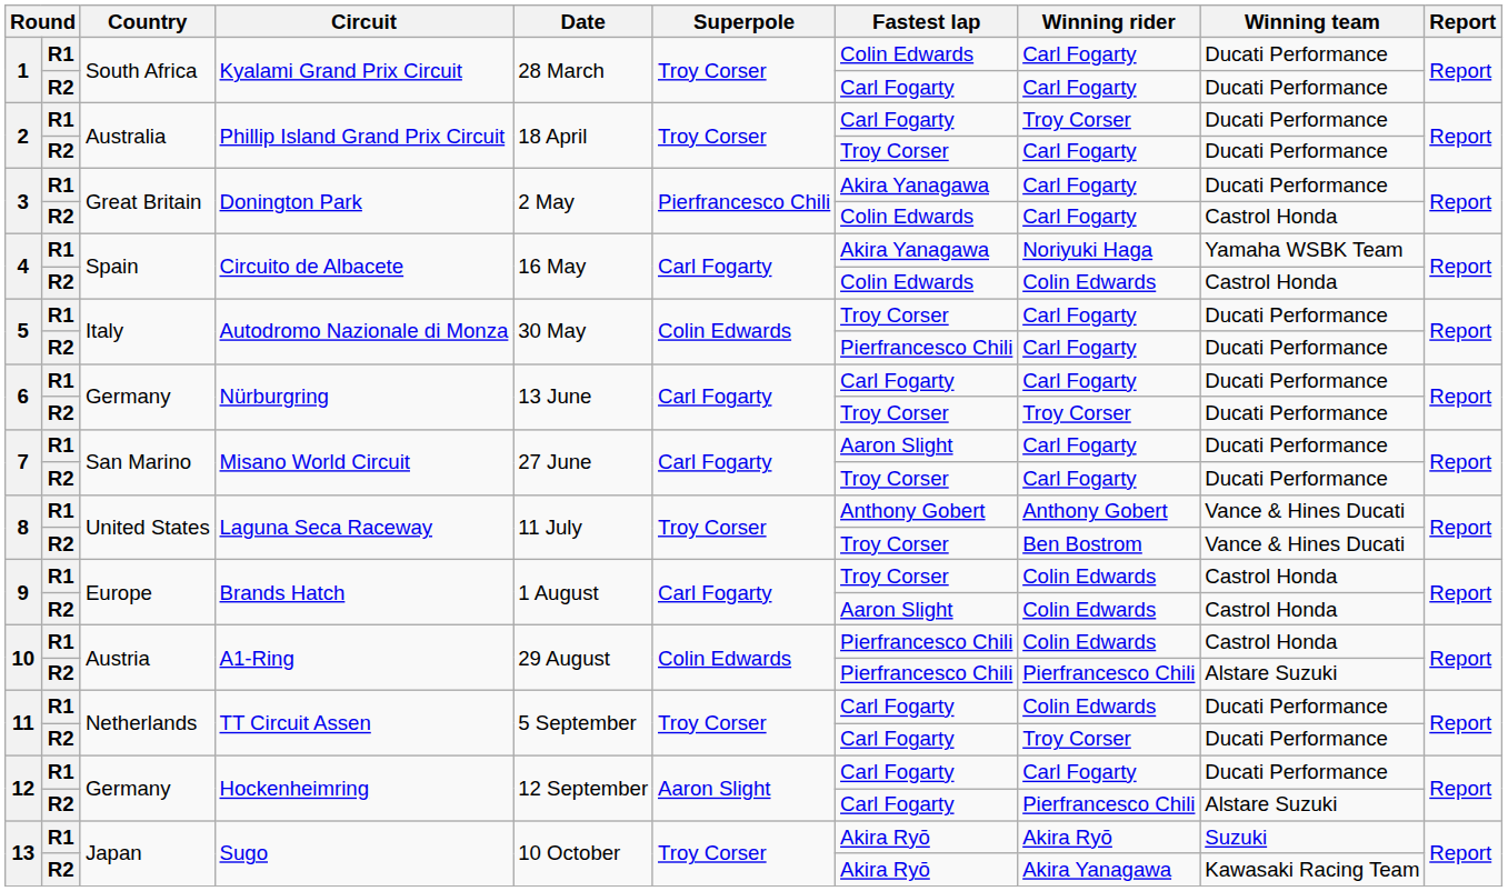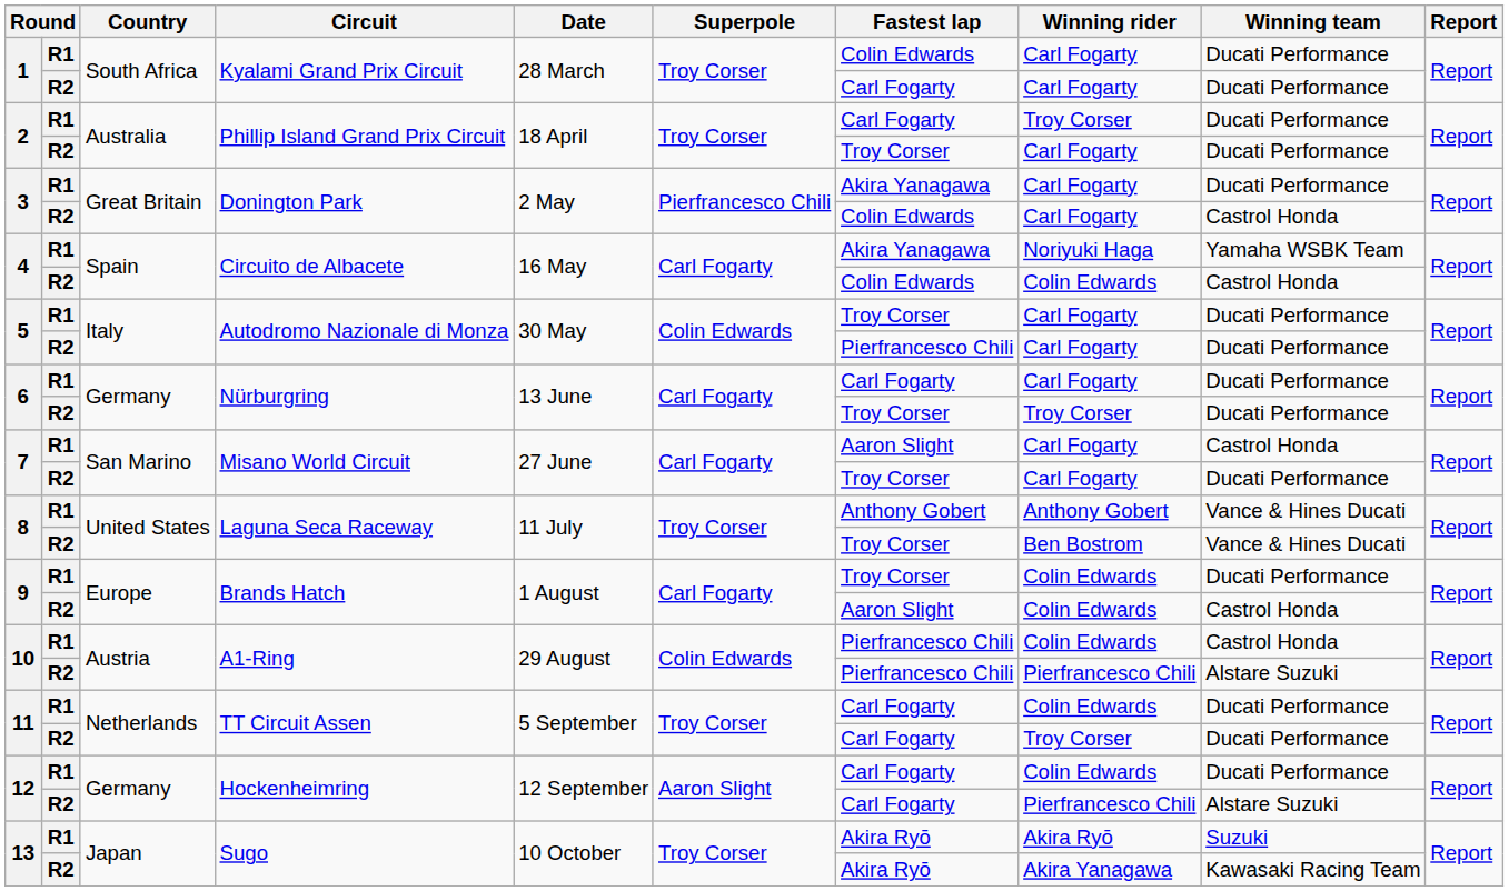 <table class="wikitable" style="font-size: 85%">
 <tr>
 <th colspan=2>Round</th>
 <th>Country</th>
 <th>Circuit</th>
 <th>Date</th>
 <th>Superpole</th>
 <th>Fastest lap</th>
 <th>Winning rider</th>
 <th>Winning team</th>
 <th>Report</th>
 </tr>
 <tr>
 <th rowspan=2>1</th>
 <th>R1</th>
 <td rowspan=2> South Africa</td>
 <td rowspan=2><a href='#'>Kyalami Grand Prix Circuit</a></td>
 <td rowspan=2>28 March</td>
 <td rowspan=2> <a href='#'>Troy Corser</a></td>
 <td> <a href='#'>Colin Edwards</a></td>
 <td> <a href='#'>Carl Fogarty</a></td>
 <td>Ducati Performance</td>
 <td rowspan=2><a href='#'>Report</a></td>
 </tr>
 <tr>
 <th>R2</th>
 <td> <a href='#'>Carl Fogarty</a></td>
 <td> <a href='#'>Carl Fogarty</a></td>
 <td>Ducati Performance</td>
 </tr>
 <tr>
 <th rowspan=2>2</th>
 <th>R1</th>
 <td rowspan=2> Australia</td>
 <td rowspan=2><a href='#'>Phillip Island Grand Prix Circuit</a></td>
 <td rowspan=2>18 April</td>
 <td rowspan=2> <a href='#'>Troy Corser</a></td>
 <td> <a href='#'>Carl Fogarty</a></td>
 <td> <a href='#'>Troy Corser</a></td>
 <td>Ducati Performance</td>
 <td rowspan=2><a href='#'>Report</a></td>
 </tr>
 <tr>
 <th>R2</th>
 <td> <a href='#'>Troy Corser</a></td>
 <td> <a href='#'>Carl Fogarty</a></td>
 <td>Ducati Performance</td>
 </tr>
 <tr>
 <th rowspan=2>3</th>
 <th>R1</th>
 <td rowspan=2> Great Britain</td>
 <td rowspan=2><a href='#'>Donington Park</a></td>
 <td rowspan=2>2 May</td>
 <td rowspan=2> <a href='#'>Pierfrancesco Chili</a></td>
 <td> <a href='#'>Akira Yanagawa</a></td>
 <td> <a href='#'>Carl Fogarty</a></td>
 <td>Ducati Performance</td>
 <td rowspan=2><a href='#'>Report</a></td>
 </tr>
 <tr>
 <th>R2</th>
 <td> <a href='#'>Colin Edwards</a></td>
 <td> <a href='#'>Carl Fogarty</a></td>
 <td>Castrol Honda</td>
 </tr>
 <tr>
 <th rowspan=2>4</th>
 <th>R1</th>
 <td rowspan=2> Spain</td>
 <td rowspan=2><a href='#'>Circuito de Albacete</a></td>
 <td rowspan=2>16 May</td>
 <td rowspan=2> <a href='#'>Carl Fogarty</a></td>
 <td> <a href='#'>Akira Yanagawa</a></td>
 <td> <a href='#'>Noriyuki Haga</a></td>
 <td>Yamaha WSBK Team</td>
 <td rowspan=2><a href='#'>Report</a></td>
 </tr>
 <tr>
 <th>R2</th>
 <td> <a href='#'>Colin Edwards</a></td>
 <td> <a href='#'>Colin Edwards</a></td>
 <td>Castrol Honda</td>
 </tr>
 <tr>
 <th rowspan=2>5</th>
 <th>R1</th>
 <td rowspan=2> Italy</td>
 <td rowspan=2><a href='#'>Autodromo Nazionale di Monza</a></td>
 <td rowspan=2>30 May</td>
 <td rowspan=2> <a href='#'>Colin Edwards</a></td>
 <td> <a href='#'>Troy Corser</a></td>
 <td> <a href='#'>Carl Fogarty</a></td>
 <td>Ducati Performance</td>
 <td rowspan=2><a href='#'>Report</a></td>
 </tr>
 <tr>
 <th>R2</th>
 <td> <a href='#'>Pierfrancesco Chili</a></td>
 <td> <a href='#'>Carl Fogarty</a></td>
 <td>Ducati Performance</td>
 </tr>
 <tr>
 <th rowspan=2>6</th>
 <th>R1</th>
 <td rowspan=2> Germany</td>
 <td rowspan=2><a href='#'>Nürburgring</a></td>
 <td rowspan=2>13 June</td>
 <td rowspan=2> <a href='#'>Carl Fogarty</a></td>
 <td> <a href='#'>Carl Fogarty</a></td>
 <td> <a href='#'>Carl Fogarty</a></td>
 <td>Ducati Performance</td>
 <td rowspan=2><a href='#'>Report</a></td>
 </tr>
 <tr>
 <th>R2</th>
 <td> <a href='#'>Troy Corser</a></td>
 <td> <a href='#'>Troy Corser</a></td>
 <td>Ducati Performance</td>
 </tr>
 <tr>
 <th rowspan=2>7</th>
 <th>R1</th>
 <td rowspan=2> San Marino</td>
 <td rowspan=2><a href='#'>Misano World Circuit</a></td>
 <td rowspan=2>27 June</td>
 <td rowspan=2> <a href='#'>Carl Fogarty</a></td>
 <td> <a href='#'>Aaron Slight</a></td>
 <td> <a href='#'>Carl Fogarty</a></td>
-<td>Ducati Performance</td>
+<td>Castrol Honda</td>
 <td rowspan=2><a href='#'>Report</a></td>
 </tr>
 <tr>
 <th>R2</th>
 <td> <a href='#'>Troy Corser</a></td>
 <td> <a href='#'>Carl Fogarty</a></td>
 <td>Ducati Performance</td>
 </tr>
 <tr>
 <th rowspan=2>8</th>
 <th>R1</th>
 <td rowspan=2> United States</td>
 <td rowspan=2><a href='#'>Laguna Seca Raceway</a></td>
 <td rowspan=2>11 July</td>
 <td rowspan=2> <a href='#'>Troy Corser</a></td>
 <td> <a href='#'>Anthony Gobert</a></td>
 <td> <a href='#'>Anthony Gobert</a></td>
 <td>Vance & Hines Ducati</td>
 <td rowspan=2><a href='#'>Report</a></td>
 </tr>
 <tr>
 <th>R2</th>
 <td> <a href='#'>Troy Corser</a></td>
 <td> <a href='#'>Ben Bostrom</a></td>
 <td>Vance & Hines Ducati</td>
 </tr>
 <tr>
 <th rowspan=2>9</th>
 <th>R1</th>
 <td rowspan=2> Europe</td>
 <td rowspan=2><a href='#'>Brands Hatch</a></td>
 <td rowspan=2>1 August</td>
 <td rowspan=2> <a href='#'>Carl Fogarty</a></td>
 <td> <a href='#'>Troy Corser</a></td>
 <td> <a href='#'>Colin Edwards</a></td>
-<td>Castrol Honda</td>
+<td>Ducati Performance</td>
 <td rowspan=2><a href='#'>Report</a></td>
 </tr>
 <tr>
 <th>R2</th>
 <td> <a href='#'>Aaron Slight</a></td>
 <td> <a href='#'>Colin Edwards</a></td>
 <td>Castrol Honda</td>
 </tr>
 <tr>
 <th rowspan=2>10</th>
 <th>R1</th>
 <td rowspan=2> Austria</td>
 <td rowspan=2><a href='#'>A1-Ring</a></td>
 <td rowspan=2>29 August</td>
 <td rowspan=2> <a href='#'>Colin Edwards</a></td>
 <td> <a href='#'>Pierfrancesco Chili</a></td>
 <td> <a href='#'>Colin Edwards</a></td>
 <td>Castrol Honda</td>
 <td rowspan=2><a href='#'>Report</a></td>
 </tr>
 <tr>
 <th>R2</th>
 <td> <a href='#'>Pierfrancesco Chili</a></td>
 <td> <a href='#'>Pierfrancesco Chili</a></td>
 <td>Alstare Suzuki</td>
 </tr>
 <tr>
 <th rowspan=2>11</th>
 <th>R1</th>
 <td rowspan=2> Netherlands</td>
 <td rowspan=2><a href='#'>TT Circuit Assen</a></td>
 <td rowspan=2>5 September</td>
 <td rowspan=2> <a href='#'>Troy Corser</a></td>
 <td> <a href='#'>Carl Fogarty</a></td>
 <td> <a href='#'>Colin Edwards</a></td>
 <td>Ducati Performance</td>
 <td rowspan=2><a href='#'>Report</a></td>
 </tr>
 <tr>
 <th>R2</th>
 <td> <a href='#'>Carl Fogarty</a></td>
 <td> <a href='#'>Troy Corser</a></td>
 <td>Ducati Performance</td>
 </tr>
 <tr>
 <th rowspan=2>12</th>
 <th>R1</th>
 <td rowspan=2> Germany</td>
 <td rowspan=2><a href='#'>Hockenheimring</a></td>
 <td rowspan=2>12 September</td>
 <td rowspan=2> <a href='#'>Aaron Slight</a></td>
 <td> <a href='#'>Carl Fogarty</a></td>
-<td> <a href='#'>Carl Fogarty</a></td>
+<td> <a href='#'>Colin Edwards</a></td>
 <td>Ducati Performance</td>
 <td rowspan=2><a href='#'>Report</a></td>
 </tr>
 <tr>
 <th>R2</th>
 <td> <a href='#'>Carl Fogarty</a></td>
 <td> <a href='#'>Pierfrancesco Chili</a></td>
 <td>Alstare Suzuki</td>
 </tr>
 <tr>
 <th rowspan=2>13</th>
 <th>R1</th>
 <td rowspan=2> Japan</td>
 <td rowspan=2><a href='#'>Sugo</a></td>
 <td rowspan=2>10 October</td>
 <td rowspan=2> <a href='#'>Troy Corser</a></td>
 <td> <a href='#'>Akira Ryō</a></td>
 <td> <a href='#'>Akira Ryō</a></td>
 <td><a href='#'>Suzuki</a></td>
 <td rowspan=2><a href='#'>Report</a></td>
 </tr>
 <tr>
 <th>R2</th>
 <td> <a href='#'>Akira Ryō</a></td>
 <td> <a href='#'>Akira Yanagawa</a></td>
 <td>Kawasaki Racing Team</td>
 </tr>
 <tr>
 </tr>
 </table>
